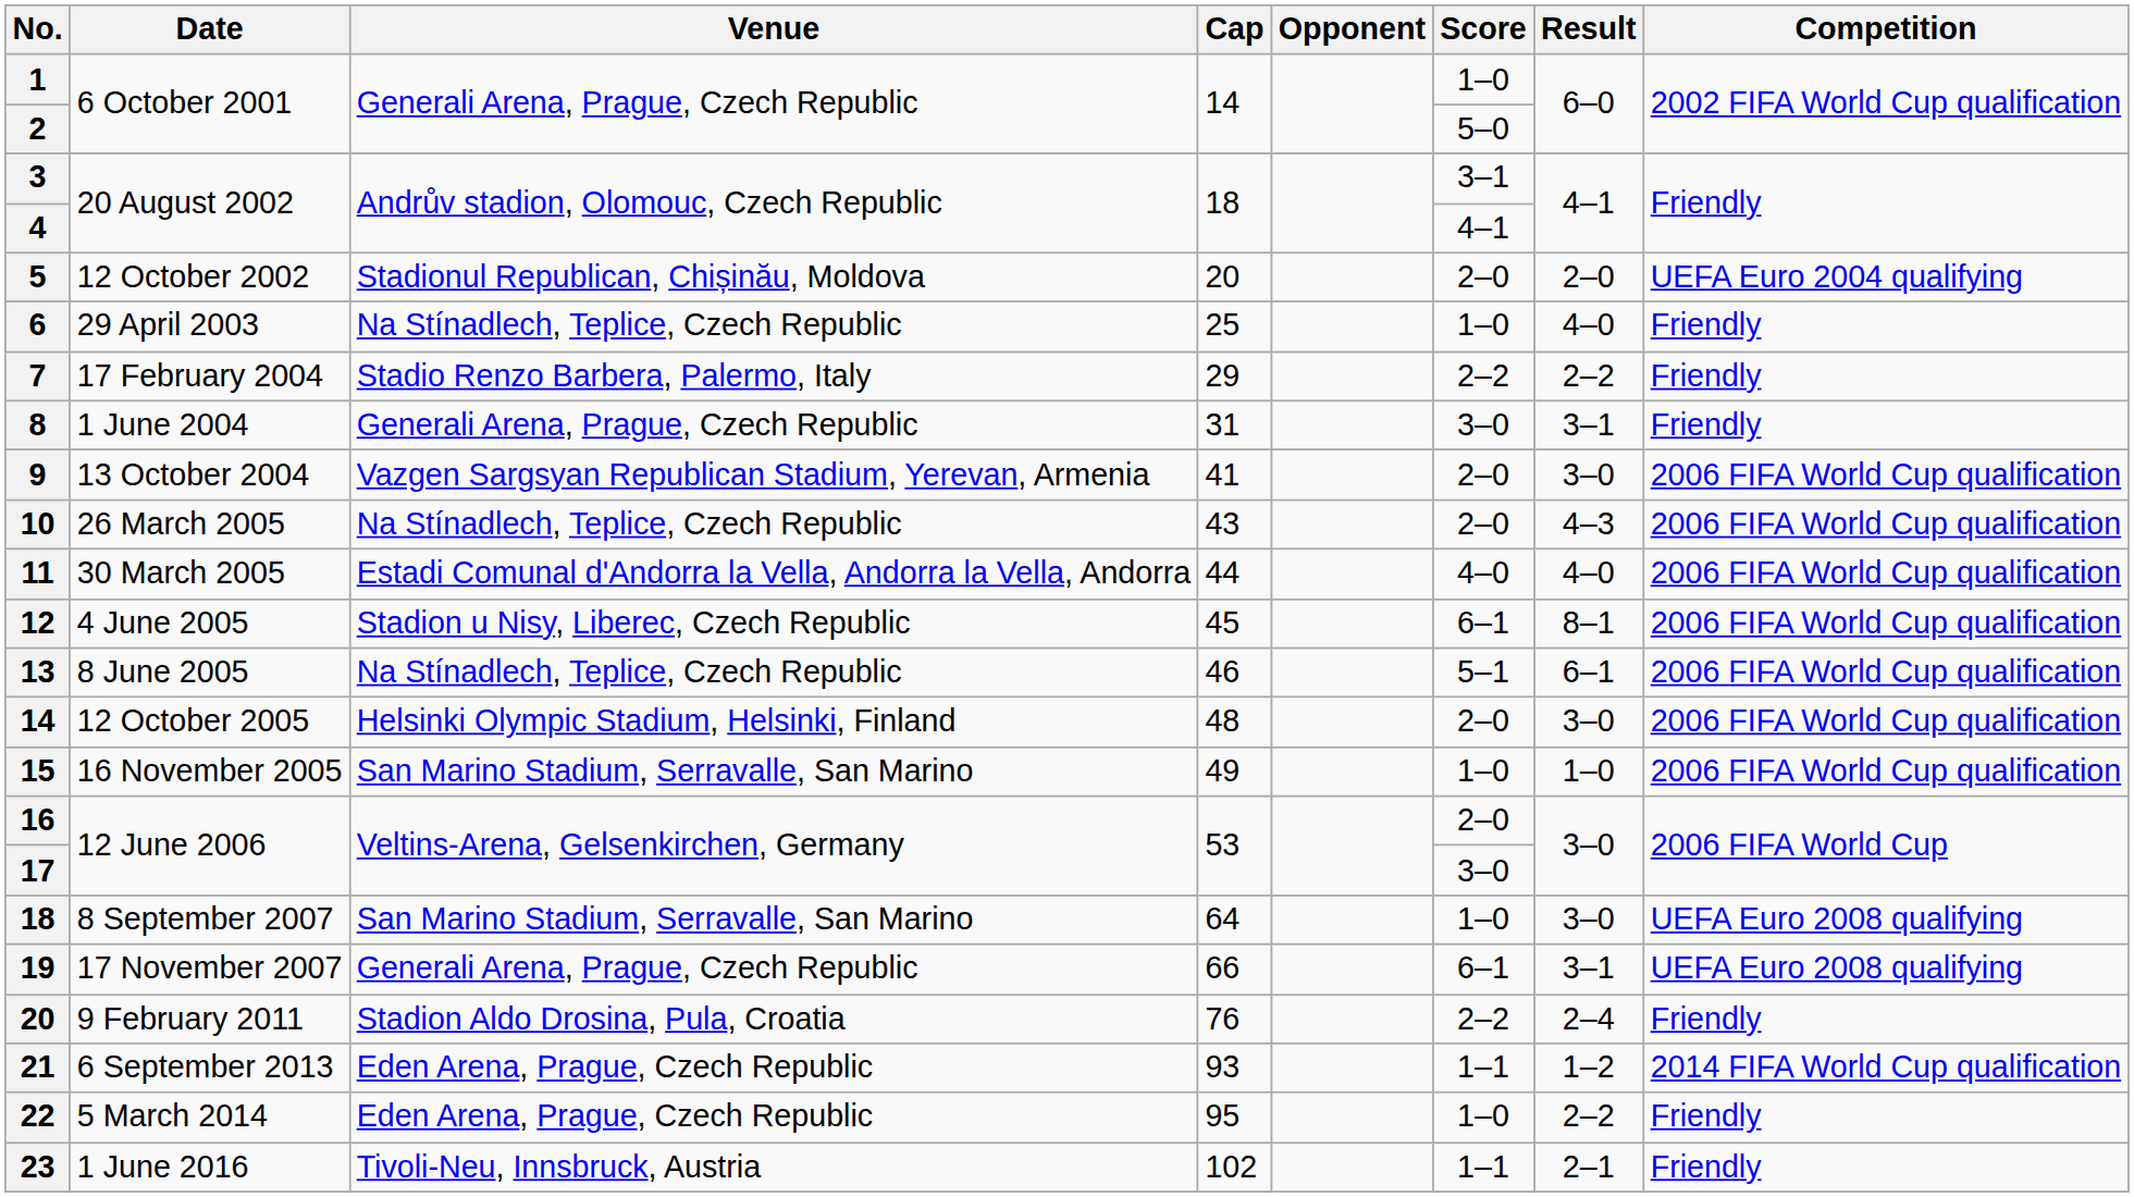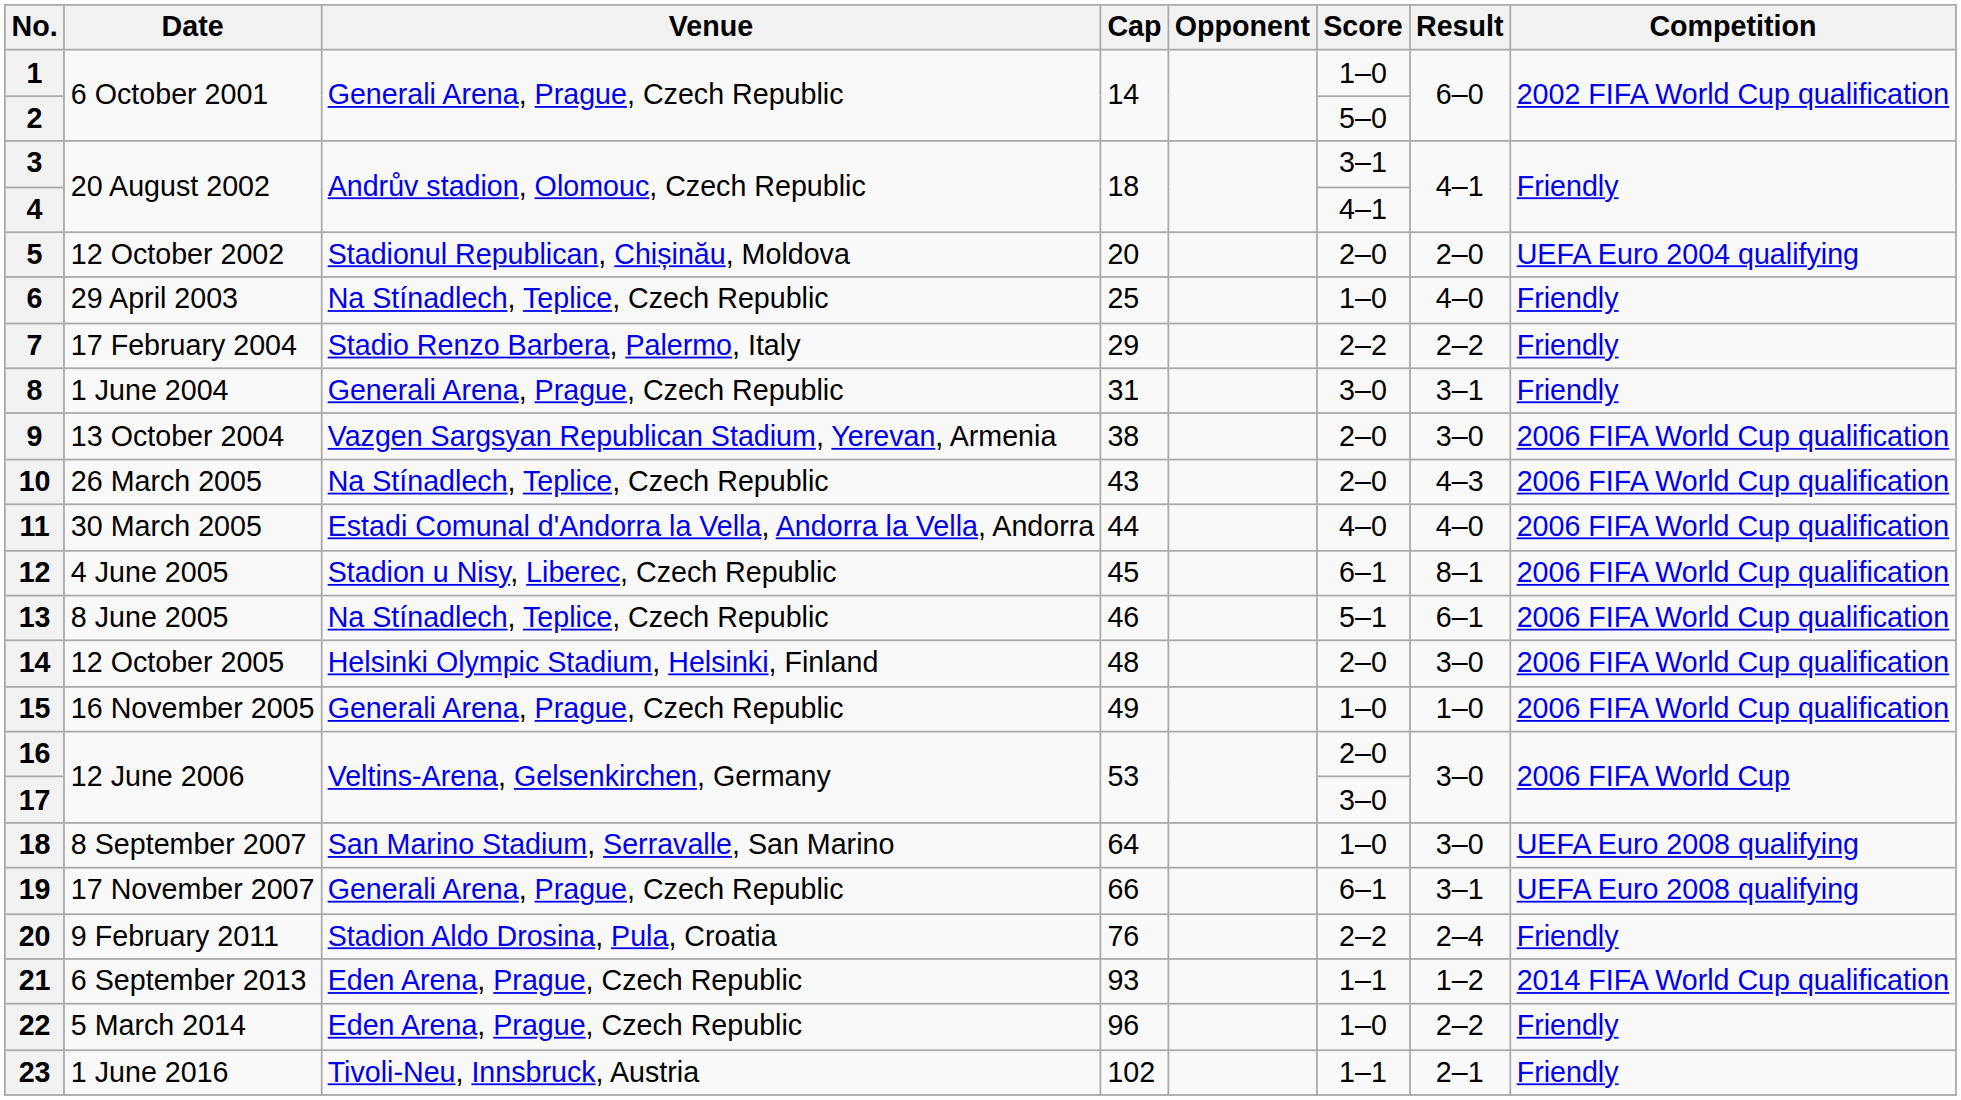 <table class="wikitable sortable">
 <tr>
 <th scope="col">No.</th>
 <th scope="col" data-sort-type="date">Date</th>
 <th scope="col">Venue</th>
 <th scope="col">Cap</th>
 <th scope="col">Opponent</th>
 <th scope="col">Score</th>
 <th scope="col">Result</th>
 <th scope="col">Competition</th>
 </tr>
 <tr>
 <th scope=row>1</th>
 <td rowspan="2">6 October 2001</td>
 <td rowspan="2"><a href='#'>Generali Arena</a>, <a href='#'>Prague</a>, Czech Republic</td>
 <td rowspan="2">14</td>
 <td rowspan="2"></td>
 <td align="center">1–0</td>
 <td rowspan="2" align="center">6–0</td>
 <td rowspan="2"><a href='#'>2002 FIFA World Cup qualification</a></td>
 </tr>
 <tr>
 <th scope=row>2</th>
 <td align="center">5–0</td>
 </tr>
 <tr>
 <th scope=row>3</th>
 <td rowspan="2">20 August 2002</td>
 <td rowspan="2"><a href='#'>Andrův stadion</a>, <a href='#'>Olomouc</a>, Czech Republic</td>
 <td rowspan="2">18</td>
 <td rowspan="2"></td>
 <td align="center">3–1</td>
 <td rowspan="2" align="center">4–1</td>
 <td rowspan="2"><a href='#'>Friendly</a></td>
 </tr>
 <tr>
 <th scope=row>4</th>
 <td align="center">4–1</td>
 </tr>
 <tr>
 <th scope=row>5</th>
 <td>12 October 2002</td>
 <td><a href='#'>Stadionul Republican</a>, <a href='#'>Chișinău</a>, Moldova</td>
 <td>20</td>
 <td></td>
 <td align="center">2–0</td>
 <td align="center">2–0</td>
 <td><a href='#'>UEFA Euro 2004 qualifying</a></td>
 </tr>
 <tr>
 <th scope=row>6</th>
 <td>29 April 2003</td>
 <td><a href='#'>Na Stínadlech</a>, <a href='#'>Teplice</a>, Czech Republic</td>
 <td>25</td>
 <td></td>
 <td align="center">1–0</td>
 <td align="center">4–0</td>
 <td><a href='#'>Friendly</a></td>
 </tr>
 <tr>
 <th scope=row>7</th>
 <td>17 February 2004</td>
 <td><a href='#'>Stadio Renzo Barbera</a>, <a href='#'>Palermo</a>, Italy</td>
 <td>29</td>
 <td></td>
 <td align="center">2–2</td>
 <td align="center">2–2</td>
 <td><a href='#'>Friendly</a></td>
 </tr>
 <tr>
 <th scope=row>8</th>
 <td>1 June 2004</td>
 <td><a href='#'>Generali Arena</a>, <a href='#'>Prague</a>, Czech Republic</td>
 <td>31</td>
 <td></td>
 <td align="center">3–0</td>
 <td align="center">3–1</td>
 <td><a href='#'>Friendly</a></td>
 </tr>
 <tr>
 <th scope=row>9</th>
 <td>13 October 2004</td>
 <td><a href='#'>Vazgen Sargsyan Republican Stadium</a>, <a href='#'>Yerevan</a>, Armenia</td>
-<td>41</td>
+<td>38</td>
 <td></td>
 <td align="center">2–0</td>
 <td align="center">3–0</td>
 <td><a href='#'>2006 FIFA World Cup qualification</a></td>
 </tr>
 <tr>
 <th scope=row>10</th>
 <td>26 March 2005</td>
 <td><a href='#'>Na Stínadlech</a>, <a href='#'>Teplice</a>, Czech Republic</td>
 <td>43</td>
 <td></td>
 <td align="center">2–0</td>
 <td align="center">4–3</td>
 <td><a href='#'>2006 FIFA World Cup qualification</a></td>
 </tr>
 <tr>
 <th scope=row>11</th>
 <td>30 March 2005</td>
 <td><a href='#'>Estadi Comunal d'Andorra la Vella</a>, <a href='#'>Andorra la Vella</a>, Andorra</td>
 <td>44</td>
 <td></td>
 <td align="center">4–0</td>
 <td align="center">4–0</td>
 <td><a href='#'>2006 FIFA World Cup qualification</a></td>
 </tr>
 <tr>
 <th scope=row>12</th>
 <td>4 June 2005</td>
 <td><a href='#'>Stadion u Nisy</a>, <a href='#'>Liberec</a>, Czech Republic</td>
 <td>45</td>
 <td></td>
 <td align="center">6–1</td>
 <td align="center">8–1</td>
 <td><a href='#'>2006 FIFA World Cup qualification</a></td>
 </tr>
 <tr>
 <th scope=row>13</th>
 <td>8 June 2005</td>
 <td><a href='#'>Na Stínadlech</a>, <a href='#'>Teplice</a>, Czech Republic</td>
 <td>46</td>
 <td></td>
 <td align="center">5–1</td>
 <td align="center">6–1</td>
 <td><a href='#'>2006 FIFA World Cup qualification</a></td>
 </tr>
 <tr>
 <th scope=row>14</th>
 <td>12 October 2005</td>
 <td><a href='#'>Helsinki Olympic Stadium</a>, <a href='#'>Helsinki</a>, Finland</td>
 <td>48</td>
 <td></td>
 <td align="center">2–0</td>
 <td align="center">3–0</td>
 <td><a href='#'>2006 FIFA World Cup qualification</a></td>
 </tr>
 <tr>
 <th scope=row>15</th>
 <td>16 November 2005</td>
-<td><a href='#'>San Marino Stadium</a>, <a href='#'>Serravalle</a>, San Marino</td>
+<td><a href='#'>Generali Arena</a>, <a href='#'>Prague</a>, Czech Republic</td>
 <td>49</td>
 <td></td>
 <td align="center">1–0</td>
 <td align="center">1–0</td>
 <td><a href='#'>2006 FIFA World Cup qualification</a></td>
 </tr>
 <tr>
 <th scope=row>16</th>
 <td rowspan="2">12 June 2006</td>
 <td rowspan="2"><a href='#'>Veltins-Arena</a>, <a href='#'>Gelsenkirchen</a>, Germany</td>
 <td rowspan="2">53</td>
 <td rowspan="2"></td>
 <td align="center">2–0</td>
 <td rowspan="2" align="center">3–0</td>
 <td rowspan="2"><a href='#'>2006 FIFA World Cup</a></td>
 </tr>
 <tr>
 <th scope=row>17</th>
 <td align="center">3–0</td>
 </tr>
 <tr>
 <th scope=row>18</th>
 <td>8 September 2007</td>
 <td><a href='#'>San Marino Stadium</a>, <a href='#'>Serravalle</a>, San Marino</td>
 <td>64</td>
 <td></td>
 <td align="center">1–0</td>
 <td align="center">3–0</td>
 <td><a href='#'>UEFA Euro 2008 qualifying</a></td>
 </tr>
 <tr>
 <th scope=row>19</th>
 <td>17 November 2007</td>
 <td><a href='#'>Generali Arena</a>, <a href='#'>Prague</a>, Czech Republic</td>
 <td>66</td>
 <td></td>
 <td align="center">6–1</td>
 <td align="center">3–1</td>
 <td><a href='#'>UEFA Euro 2008 qualifying</a></td>
 </tr>
 <tr>
 <th scope=row>20</th>
 <td>9 February 2011</td>
 <td><a href='#'>Stadion Aldo Drosina</a>, <a href='#'>Pula</a>, Croatia</td>
 <td>76</td>
 <td></td>
 <td align="center">2–2</td>
 <td align="center">2–4</td>
 <td><a href='#'>Friendly</a></td>
 </tr>
 <tr>
 <th scope=row>21</th>
 <td>6 September 2013</td>
 <td><a href='#'>Eden Arena</a>, <a href='#'>Prague</a>, Czech Republic</td>
 <td>93</td>
 <td></td>
 <td align="center">1–1</td>
 <td align="center">1–2</td>
 <td><a href='#'>2014 FIFA World Cup qualification</a></td>
 </tr>
 <tr>
 <th scope=row>22</th>
 <td>5 March 2014</td>
 <td><a href='#'>Eden Arena</a>, <a href='#'>Prague</a>, Czech Republic</td>
-<td>95</td>
+<td>96</td>
 <td></td>
 <td align="center">1–0</td>
 <td align="center">2–2</td>
 <td><a href='#'>Friendly</a></td>
 </tr>
 <tr>
 <th scope=row>23</th>
 <td>1 June 2016</td>
 <td><a href='#'>Tivoli-Neu</a>, <a href='#'>Innsbruck</a>, Austria</td>
 <td>102</td>
 <td></td>
 <td align="center">1–1</td>
 <td align="center">2–1</td>
 <td><a href='#'>Friendly</a></td>
 </tr>
 </table>
